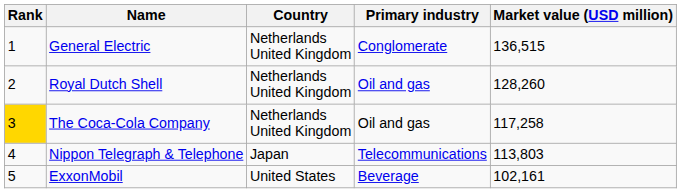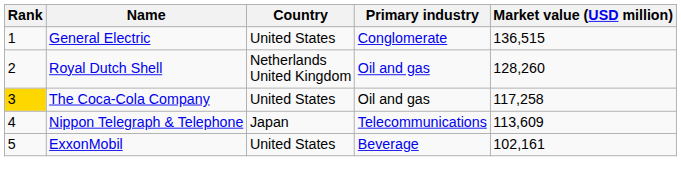 <table class="wikitable sortable">
 <tr>
 <th>Rank</th>
 <th>Name</th>
 <th>Country</th>
 <th>Primary industry</th>
 <th>Market value (<a href='#'>USD</a> million)</th>
 </tr>
 <tr>
 <td>1</td>
 <td><a href='#'>General Electric</a></td>
-<td>Netherlands<br>United Kingdom</td>
+<td>United States</td>
 <td><a href='#'>Conglomerate</a></td>
 <td>136,515</td>
 </tr>
 <tr>
 <td>2</td>
 <td><a href='#'>Royal Dutch Shell</a></td>
 <td>Netherlands<br>United Kingdom</td>
 <td><a href='#'>Oil and gas</a></td>
 <td>128,260</td>
 </tr>
 <tr>
 <td style="background: gold;">3</td>
 <td><a href='#'>The Coca-Cola Company</a></td>
-<td>Netherlands<br>United Kingdom</td>
+<td>United States</td>
 <td>Oil and gas</td>
 <td>117,258</td>
 </tr>
 <tr>
 <td>4</td>
 <td><a href='#'>Nippon Telegraph & Telephone</a></td>
 <td>Japan</td>
 <td><a href='#'>Telecommunications</a></td>
-<td>113,803</td>
+<td>113,609</td>
 </tr>
 <tr>
 <td>5</td>
 <td><a href='#'>ExxonMobil</a></td>
 <td>United States</td>
 <td><a href='#'>Beverage</a></td>
 <td>102,161</td>
 </tr>
 </table>
